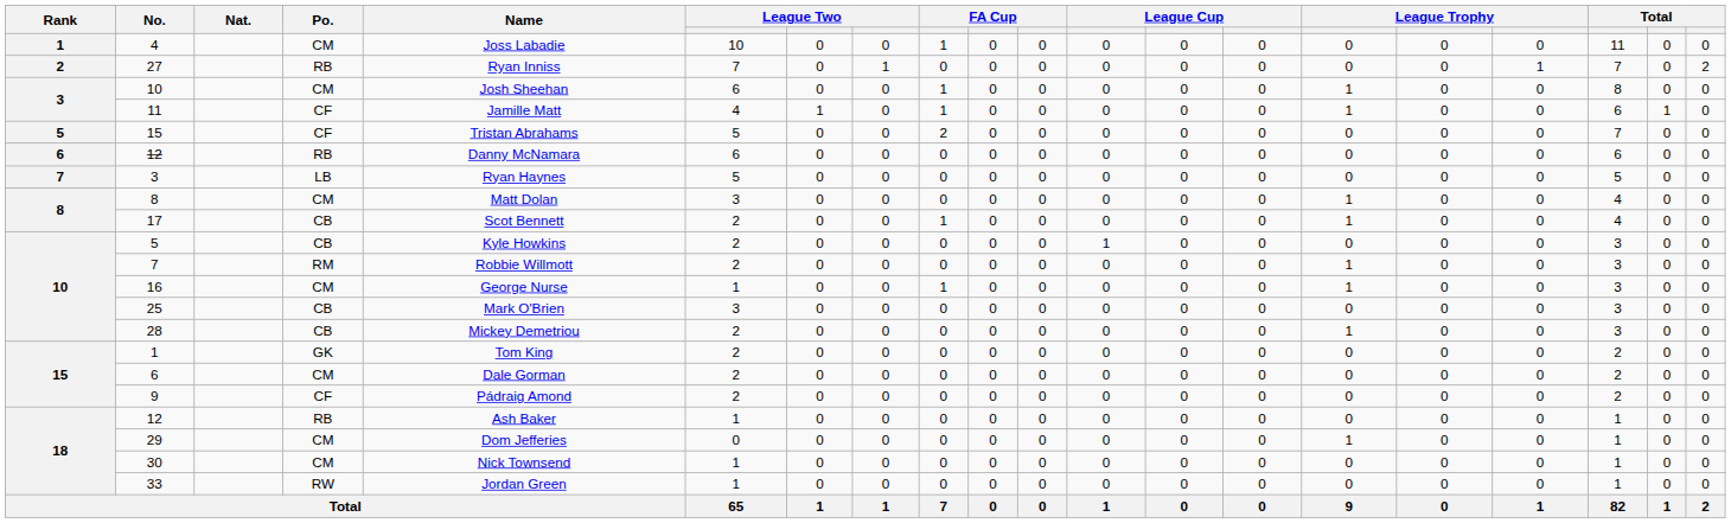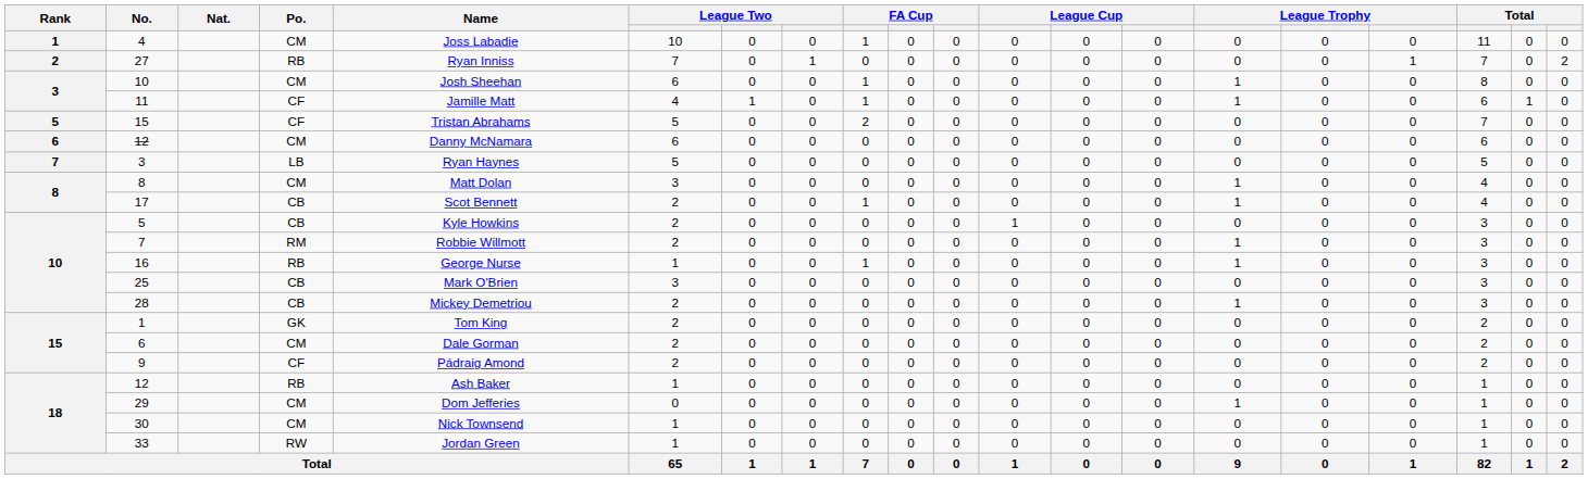 <table class="wikitable" style="text-align:center; font-size:95%; width:95%;">
 <tr>
 <th rowspan=2>Rank</th>
 <th rowspan=2>No.</th>
 <th rowspan=2>Nat.</th>
 <th rowspan=2>Po.</th>
 <th rowspan=2>Name</th>
 <th colspan=3><a href='#'>League Two</a></th>
 <th colspan=3><a href='#'>FA Cup</a></th>
 <th colspan=3><a href='#'>League Cup</a></th>
 <th colspan=3><a href='#'>League Trophy</a></th>
 <th colspan=3>Total</th>
 </tr>
 <tr>
 <th></th>
 <th></th>
 <th></th>
 <th></th>
 <th></th>
 <th></th>
 <th></th>
 <th></th>
 <th></th>
 <th></th>
 <th></th>
 <th></th>
 <th></th>
 <th></th>
 <th></th>
 </tr>
 <tr>
 <th rowspan=1>1</th>
 <td>4</td>
 <td></td>
 <td>CM</td>
 <td><a href='#'>Joss Labadie</a></td>
 <td>10</td>
 <td>0</td>
 <td>0</td>
 <td>1</td>
 <td>0</td>
 <td>0</td>
 <td>0</td>
 <td>0</td>
 <td>0</td>
 <td>0</td>
 <td>0</td>
 <td>0</td>
 <td>11</td>
 <td>0</td>
 <td>0</td>
 </tr>
 <tr>
 <th rowspan=1>2</th>
 <td>27</td>
 <td></td>
 <td>RB</td>
 <td><a href='#'>Ryan Inniss</a></td>
 <td>7</td>
 <td>0</td>
 <td>1</td>
 <td>0</td>
 <td>0</td>
 <td>0</td>
 <td>0</td>
 <td>0</td>
 <td>0</td>
 <td>0</td>
 <td>0</td>
 <td>1</td>
 <td>7</td>
 <td>0</td>
 <td>2</td>
 </tr>
 <tr>
 <th rowspan=2>3</th>
 <td>10</td>
 <td></td>
 <td>CM</td>
 <td><a href='#'>Josh Sheehan</a></td>
 <td>6</td>
 <td>0</td>
 <td>0</td>
 <td>1</td>
 <td>0</td>
 <td>0</td>
 <td>0</td>
 <td>0</td>
 <td>0</td>
 <td>1</td>
 <td>0</td>
 <td>0</td>
 <td>8</td>
 <td>0</td>
 <td>0</td>
 </tr>
 <tr>
 <td>11</td>
 <td></td>
 <td>CF</td>
 <td><a href='#'>Jamille Matt</a></td>
 <td>4</td>
 <td>1</td>
 <td>0</td>
 <td>1</td>
 <td>0</td>
 <td>0</td>
 <td>0</td>
 <td>0</td>
 <td>0</td>
 <td>1</td>
 <td>0</td>
 <td>0</td>
 <td>6</td>
 <td>1</td>
 <td>0</td>
 </tr>
 <tr>
 <th rowspan=1>5</th>
 <td>15</td>
 <td></td>
 <td>CF</td>
 <td><a href='#'>Tristan Abrahams</a></td>
 <td>5</td>
 <td>0</td>
 <td>0</td>
 <td>2</td>
 <td>0</td>
 <td>0</td>
 <td>0</td>
 <td>0</td>
 <td>0</td>
 <td>0</td>
 <td>0</td>
 <td>0</td>
 <td>7</td>
 <td>0</td>
 <td>0</td>
 </tr>
 <tr>
 <th rowspan=1>6</th>
 <td><s>12</s></td>
 <td></td>
-<td>RB</td>
+<td>CM</td>
 <td><a href='#'>Danny McNamara</a></td>
 <td>6</td>
 <td>0</td>
 <td>0</td>
 <td>0</td>
 <td>0</td>
 <td>0</td>
 <td>0</td>
 <td>0</td>
 <td>0</td>
 <td>0</td>
 <td>0</td>
 <td>0</td>
 <td>6</td>
 <td>0</td>
 <td>0</td>
 </tr>
 <tr>
 <th rowspan=1>7</th>
 <td>3</td>
 <td></td>
 <td>LB</td>
 <td><a href='#'>Ryan Haynes</a></td>
 <td>5</td>
 <td>0</td>
 <td>0</td>
 <td>0</td>
 <td>0</td>
 <td>0</td>
 <td>0</td>
 <td>0</td>
 <td>0</td>
 <td>0</td>
 <td>0</td>
 <td>0</td>
 <td>5</td>
 <td>0</td>
 <td>0</td>
 </tr>
 <tr>
 <th rowspan=2>8</th>
 <td>8</td>
 <td></td>
 <td>CM</td>
 <td><a href='#'>Matt Dolan</a></td>
 <td>3</td>
 <td>0</td>
 <td>0</td>
 <td>0</td>
 <td>0</td>
 <td>0</td>
 <td>0</td>
 <td>0</td>
 <td>0</td>
 <td>1</td>
 <td>0</td>
 <td>0</td>
 <td>4</td>
 <td>0</td>
 <td>0</td>
 </tr>
 <tr>
 <td>17</td>
 <td></td>
 <td>CB</td>
 <td><a href='#'>Scot Bennett</a></td>
 <td>2</td>
 <td>0</td>
 <td>0</td>
 <td>1</td>
 <td>0</td>
 <td>0</td>
 <td>0</td>
 <td>0</td>
 <td>0</td>
 <td>1</td>
 <td>0</td>
 <td>0</td>
 <td>4</td>
 <td>0</td>
 <td>0</td>
 </tr>
 <tr>
 <th rowspan=5>10</th>
 <td>5</td>
 <td></td>
 <td>CB</td>
 <td><a href='#'>Kyle Howkins</a></td>
 <td>2</td>
 <td>0</td>
 <td>0</td>
 <td>0</td>
 <td>0</td>
 <td>0</td>
 <td>1</td>
 <td>0</td>
 <td>0</td>
 <td>0</td>
 <td>0</td>
 <td>0</td>
 <td>3</td>
 <td>0</td>
 <td>0</td>
 </tr>
 <tr>
 <td>7</td>
 <td></td>
 <td>RM</td>
 <td><a href='#'>Robbie Willmott</a></td>
 <td>2</td>
 <td>0</td>
 <td>0</td>
 <td>0</td>
 <td>0</td>
 <td>0</td>
 <td>0</td>
 <td>0</td>
 <td>0</td>
 <td>1</td>
 <td>0</td>
 <td>0</td>
 <td>3</td>
 <td>0</td>
 <td>0</td>
 </tr>
 <tr>
 <td>16</td>
 <td></td>
-<td>CM</td>
+<td>RB</td>
 <td><a href='#'>George Nurse</a></td>
 <td>1</td>
 <td>0</td>
 <td>0</td>
 <td>1</td>
 <td>0</td>
 <td>0</td>
 <td>0</td>
 <td>0</td>
 <td>0</td>
 <td>1</td>
 <td>0</td>
 <td>0</td>
 <td>3</td>
 <td>0</td>
 <td>0</td>
 </tr>
 <tr>
 <td>25</td>
 <td></td>
 <td>CB</td>
 <td><a href='#'>Mark O'Brien</a></td>
 <td>3</td>
 <td>0</td>
 <td>0</td>
 <td>0</td>
 <td>0</td>
 <td>0</td>
 <td>0</td>
 <td>0</td>
 <td>0</td>
 <td>0</td>
 <td>0</td>
 <td>0</td>
 <td>3</td>
 <td>0</td>
 <td>0</td>
 </tr>
 <tr>
 <td>28</td>
 <td></td>
 <td>CB</td>
 <td><a href='#'>Mickey Demetriou</a></td>
 <td>2</td>
 <td>0</td>
 <td>0</td>
 <td>0</td>
 <td>0</td>
 <td>0</td>
 <td>0</td>
 <td>0</td>
 <td>0</td>
 <td>1</td>
 <td>0</td>
 <td>0</td>
 <td>3</td>
 <td>0</td>
 <td>0</td>
 </tr>
 <tr>
 <th rowspan=3>15</th>
 <td>1</td>
 <td></td>
 <td>GK</td>
 <td><a href='#'>Tom King</a></td>
 <td>2</td>
 <td>0</td>
 <td>0</td>
 <td>0</td>
 <td>0</td>
 <td>0</td>
 <td>0</td>
 <td>0</td>
 <td>0</td>
 <td>0</td>
 <td>0</td>
 <td>0</td>
 <td>2</td>
 <td>0</td>
 <td>0</td>
 </tr>
 <tr>
 <td>6</td>
 <td></td>
 <td>CM</td>
 <td><a href='#'>Dale Gorman</a></td>
 <td>2</td>
 <td>0</td>
 <td>0</td>
 <td>0</td>
 <td>0</td>
 <td>0</td>
 <td>0</td>
 <td>0</td>
 <td>0</td>
 <td>0</td>
 <td>0</td>
 <td>0</td>
 <td>2</td>
 <td>0</td>
 <td>0</td>
 </tr>
 <tr>
 <td>9</td>
 <td></td>
 <td>CF</td>
 <td><a href='#'>Pádraig Amond</a></td>
 <td>2</td>
 <td>0</td>
 <td>0</td>
 <td>0</td>
 <td>0</td>
 <td>0</td>
 <td>0</td>
 <td>0</td>
 <td>0</td>
 <td>0</td>
 <td>0</td>
 <td>0</td>
 <td>2</td>
 <td>0</td>
 <td>0</td>
 </tr>
 <tr>
 <th rowspan=4>18</th>
 <td>12</td>
 <td></td>
 <td>RB</td>
 <td><a href='#'>Ash Baker</a></td>
 <td>1</td>
 <td>0</td>
 <td>0</td>
 <td>0</td>
 <td>0</td>
 <td>0</td>
 <td>0</td>
 <td>0</td>
 <td>0</td>
 <td>0</td>
 <td>0</td>
 <td>0</td>
 <td>1</td>
 <td>0</td>
 <td>0</td>
 </tr>
 <tr>
 <td>29</td>
 <td></td>
 <td>CM</td>
 <td><a href='#'>Dom Jefferies</a></td>
 <td>0</td>
 <td>0</td>
 <td>0</td>
 <td>0</td>
 <td>0</td>
 <td>0</td>
 <td>0</td>
 <td>0</td>
 <td>0</td>
 <td>1</td>
 <td>0</td>
 <td>0</td>
 <td>1</td>
 <td>0</td>
 <td>0</td>
 </tr>
 <tr>
 <td>30</td>
 <td></td>
 <td>CM</td>
 <td><a href='#'>Nick Townsend</a></td>
 <td>1</td>
 <td>0</td>
 <td>0</td>
 <td>0</td>
 <td>0</td>
 <td>0</td>
 <td>0</td>
 <td>0</td>
 <td>0</td>
 <td>0</td>
 <td>0</td>
 <td>0</td>
 <td>1</td>
 <td>0</td>
 <td>0</td>
 </tr>
 <tr>
 <td>33</td>
 <td></td>
 <td>RW</td>
 <td><a href='#'>Jordan Green</a></td>
 <td>1</td>
 <td>0</td>
 <td>0</td>
 <td>0</td>
 <td>0</td>
 <td>0</td>
 <td>0</td>
 <td>0</td>
 <td>0</td>
 <td>0</td>
 <td>0</td>
 <td>0</td>
 <td>1</td>
 <td>0</td>
 <td>0</td>
 </tr>
 <tr>
 <th colspan=5>Total</th>
 <th>65</th>
 <th>1</th>
 <th>1</th>
 <th>7</th>
 <th>0</th>
 <th>0</th>
 <th>1</th>
 <th>0</th>
 <th>0</th>
 <th>9</th>
 <th>0</th>
 <th>1</th>
 <th>82</th>
 <th>1</th>
 <th>2</th>
 </tr>
 </table>
